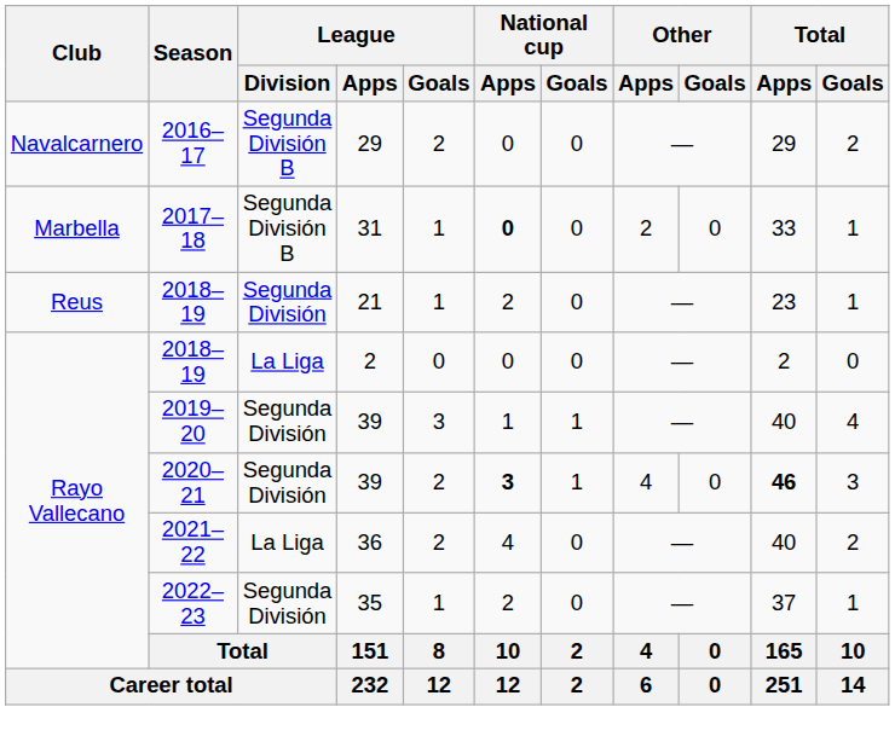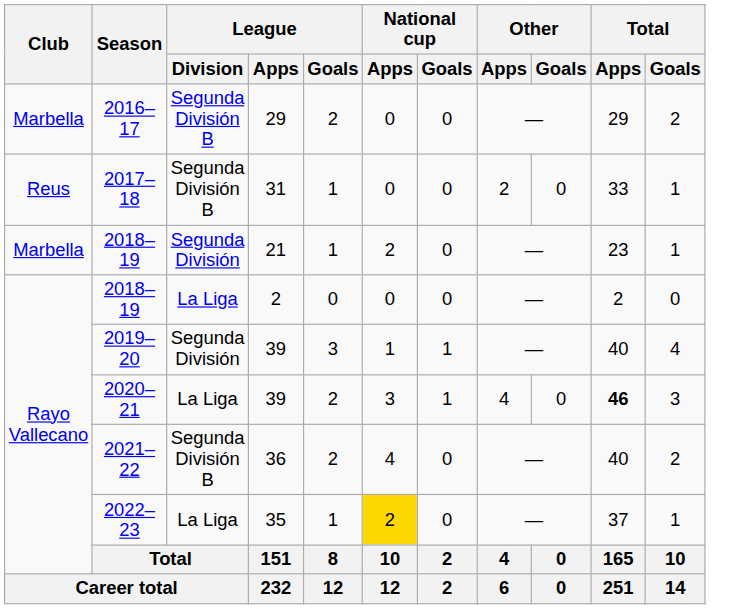 <table class="wikitable" style="text-align:center">
 <tr>
 <th rowspan="2">Club</th>
 <th rowspan="2">Season</th>
 <th colspan="3">League</th>
 <th colspan="2">National cup</th>
 <th colspan="2">Other</th>
 <th colspan="2">Total</th>
 </tr>
 <tr>
 <th>Division</th>
 <th>Apps</th>
 <th>Goals</th>
 <th>Apps</th>
 <th>Goals</th>
 <th>Apps</th>
 <th>Goals</th>
 <th>Apps</th>
 <th>Goals</th>
 </tr>
 <tr>
-<td><a href='#'>Navalcarnero</a></td>
+<td><a href='#'>Marbella</a></td>
 <td><a href='#'>2016–17</a></td>
 <td><a href='#'>Segunda División B</a></td>
 <td>29</td>
 <td>2</td>
 <td>0</td>
 <td>0</td>
 <td colspan="2">—</td>
 <td>29</td>
 <td>2</td>
 </tr>
 <tr>
-<td><a href='#'>Marbella</a></td>
+<td><a href='#'>Reus</a></td>
 <td><a href='#'>2017–18</a></td>
 <td>Segunda División B</td>
 <td>31</td>
 <td>1</td>
-<td><strong>0</strong></td>
+<td>0</td>
 <td>0</td>
 <td>2</td>
 <td>0</td>
 <td>33</td>
 <td>1</td>
 </tr>
 <tr>
-<td><a href='#'>Reus</a></td>
+<td><a href='#'>Marbella</a></td>
 <td><a href='#'>2018–19</a></td>
 <td><a href='#'>Segunda División</a></td>
 <td>21</td>
 <td>1</td>
 <td>2</td>
 <td>0</td>
 <td colspan="2">—</td>
 <td>23</td>
 <td>1</td>
 </tr>
 <tr>
 <td rowspan="6"><a href='#'>Rayo Vallecano</a></td>
 <td><a href='#'>2018–19</a></td>
 <td><a href='#'>La Liga</a></td>
 <td>2</td>
 <td>0</td>
 <td>0</td>
 <td>0</td>
 <td colspan="2">—</td>
 <td>2</td>
 <td>0</td>
 </tr>
 <tr>
 <td><a href='#'>2019–20</a></td>
 <td>Segunda División</td>
 <td>39</td>
 <td>3</td>
 <td>1</td>
 <td>1</td>
 <td colspan="2">—</td>
 <td>40</td>
 <td>4</td>
 </tr>
 <tr>
 <td><a href='#'>2020–21</a></td>
-<td>Segunda División</td>
+<td>La Liga</td>
 <td>39</td>
 <td>2</td>
-<td><strong>3</strong></td>
+<td>3</td>
 <td>1</td>
 <td>4</td>
 <td>0</td>
 <td><strong>46</strong></td>
 <td>3</td>
 </tr>
 <tr>
 <td><a href='#'>2021–22</a></td>
-<td>La Liga</td>
+<td>Segunda División B</td>
 <td>36</td>
 <td>2</td>
 <td>4</td>
 <td>0</td>
 <td colspan="2">—</td>
 <td>40</td>
 <td>2</td>
 </tr>
 <tr>
 <td><a href='#'>2022–23</a></td>
-<td>Segunda División</td>
+<td>La Liga</td>
 <td>35</td>
 <td>1</td>
-<td>2</td>
+<td style="background: gold;">2</td>
 <td>0</td>
 <td colspan="2">—</td>
 <td>37</td>
 <td>1</td>
 </tr>
 <tr>
 <th colspan="2">Total</th>
 <th>151</th>
 <th>8</th>
 <th>10</th>
 <th>2</th>
 <th>4</th>
 <th>0</th>
 <th>165</th>
 <th>10</th>
 </tr>
 <tr>
 <th colspan="3">Career total</th>
 <th>232</th>
 <th>12</th>
 <th>12</th>
 <th>2</th>
 <th>6</th>
 <th>0</th>
 <th>251</th>
 <th>14</th>
 </tr>
 </table>
